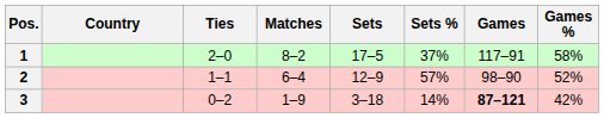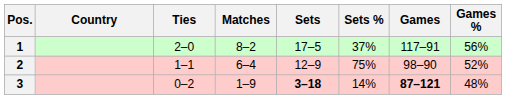 <table class="wikitable nowrap" style=text-align:center>
 <tr>
 <th>Pos.</th>
 <th width=150>Country</th>
 <th width=75>Ties</th>
 <th width=75>Matches</th>
 <th width=75>Sets</th>
 <th width=60>Sets %</th>
 <th width=75>Games</th>
 <th width=60>Games %</th>
 </tr>
 <tr style="background: #CCFFCC;">
 <th>1</th>
 <td align=left><strong></strong></td>
 <td>2–0</td>
 <td>8–2</td>
 <td>17–5</td>
 <td>37%</td>
 <td>117–91</td>
-<td>58%</td>
+<td>56%</td>
 </tr>
 <tr style="background: #FFCCCC;">
 <th>2</th>
 <td align=left><em></em></td>
 <td>1–1</td>
 <td>6–4</td>
 <td>12–9</td>
-<td>57%</td>
+<td>75%</td>
 <td>98–90</td>
 <td>52%</td>
 </tr>
 <tr style="background: #FFCCCC;">
 <th>3</th>
 <td align=left><em></em></td>
 <td>0–2</td>
 <td>1–9</td>
-<td>3–18</td>
+<td><strong>3–18</strong></td>
 <td>14%</td>
 <td><strong>87–121</strong></td>
-<td>42%</td>
+<td>48%</td>
 </tr>
 </table>
